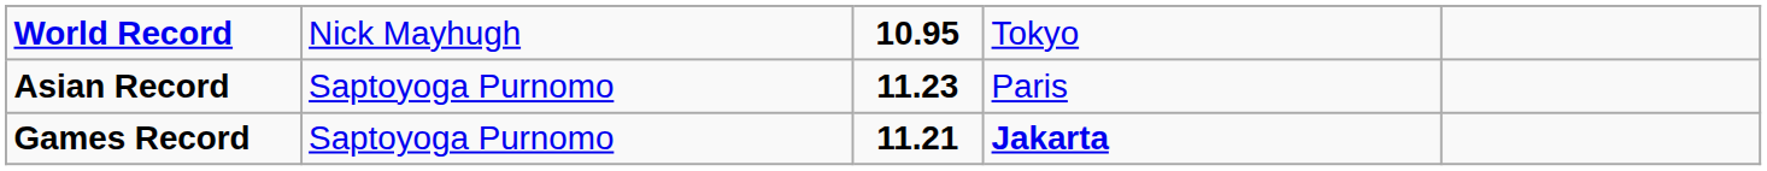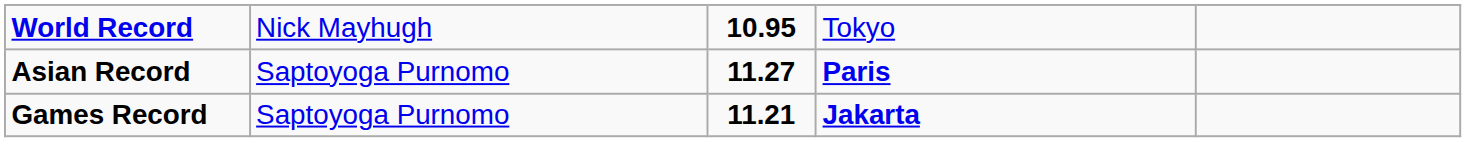 <table class="nowrap wikitable" style="font-size:90%">
 <tr>
 <td width="120"><strong><a href='#'>World Record</a></strong></td>
 <td width="230"> <a href='#'>Nick Mayhugh</a></td>
 <td align="center" width="50"><strong>10.95</strong></td>
 <td width="190"> <a href='#'>Tokyo</a></td>
 <td align="right" width="130"></td>
 </tr>
 <tr>
 <td><strong>Asian Record</strong></td>
 <td> <a href='#'>Saptoyoga Purnomo</a></td>
-<td align="center"><strong>11.23</strong></td>
-<td> <a href='#'>Paris</a></td>
+<td align="center"><strong>11.27</strong></td>
+<td><strong> <a href='#'>Paris</a></strong></td>
 <td align="right"></td>
 </tr>
 <tr>
 <td><strong>Games Record</strong></td>
 <td> <a href='#'>Saptoyoga Purnomo</a></td>
 <td align="center"><strong>11.21</strong></td>
 <td><strong> <a href='#'>Jakarta</a></strong></td>
 <td align="right"></td>
 </tr>
 </table>
